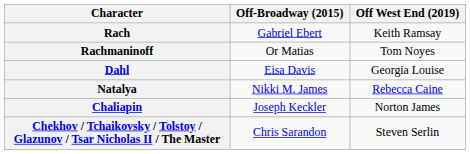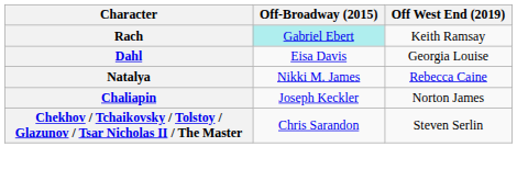 <table class="wikitable sortable" width="100%">
 <tr>
 <th scope="col">Character</th>
 <th scope="col" class="unsortable">Off-Broadway (2015)</th>
 <th scope="col" class="unsortable">Off West End (2019)</th>
 </tr>
 <tr>
 <th scope="row">Rach</th>
-<td align="center"><a href='#'>Gabriel Ebert</a></td>
+<td align="center" style="background: paleturquoise;"><a href='#'>Gabriel Ebert</a></td>
 <td align="center">Keith Ramsay</td>
-</tr>
-<tr>
-<th scope="row">Rachmaninoff</th>
-<td align="center">Or Matias</td>
-<td align="center">Tom Noyes</td>
 </tr>
 <tr>
 <th scope="row"><a href='#'>Dahl</a></th>
 <td align="center"><a href='#'>Eisa Davis</a></td>
 <td align="center">Georgia Louise</td>
 </tr>
 <tr>
 <th scope="row">Natalya</th>
 <td align="center"><a href='#'>Nikki M. James</a></td>
 <td align="center"><a href='#'>Rebecca Caine</a></td>
 </tr>
 <tr>
 <th scope="row"><a href='#'>Chaliapin</a></th>
 <td align="center"><a href='#'>Joseph Keckler</a></td>
 <td align="center">Norton James</td>
 </tr>
 <tr>
 <th scope="row"><a href='#'>Chekhov</a> / <a href='#'>Tchaikovsky</a> / <a href='#'>Tolstoy</a> / <br> <a href='#'>Glazunov</a> / <a href='#'>Tsar Nicholas II</a> / The Master</th>
 <td align="center"><a href='#'>Chris Sarandon</a></td>
 <td align="center">Steven Serlin</td>
 </tr>
 </table>
